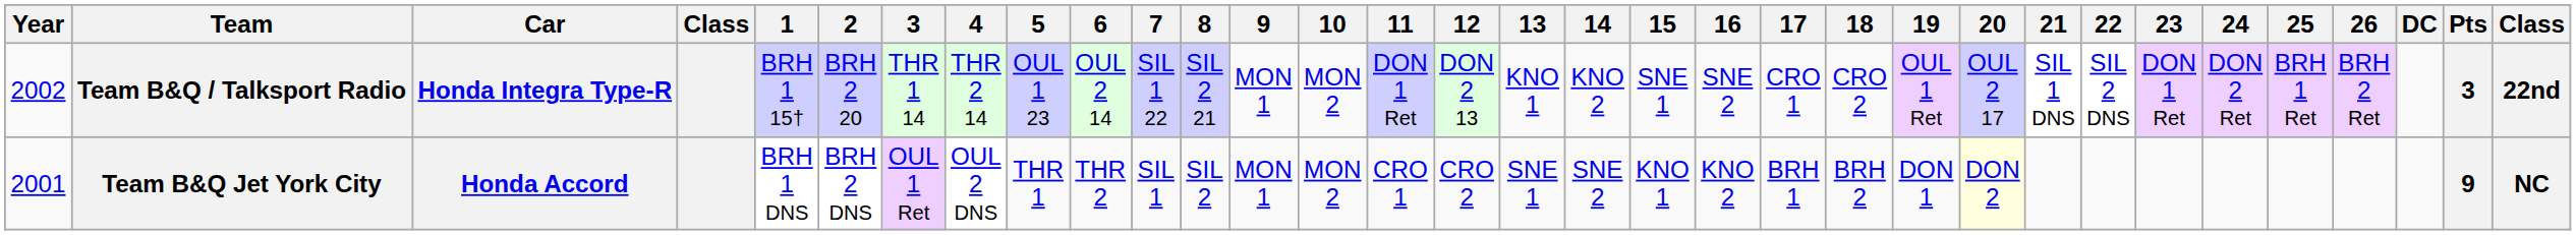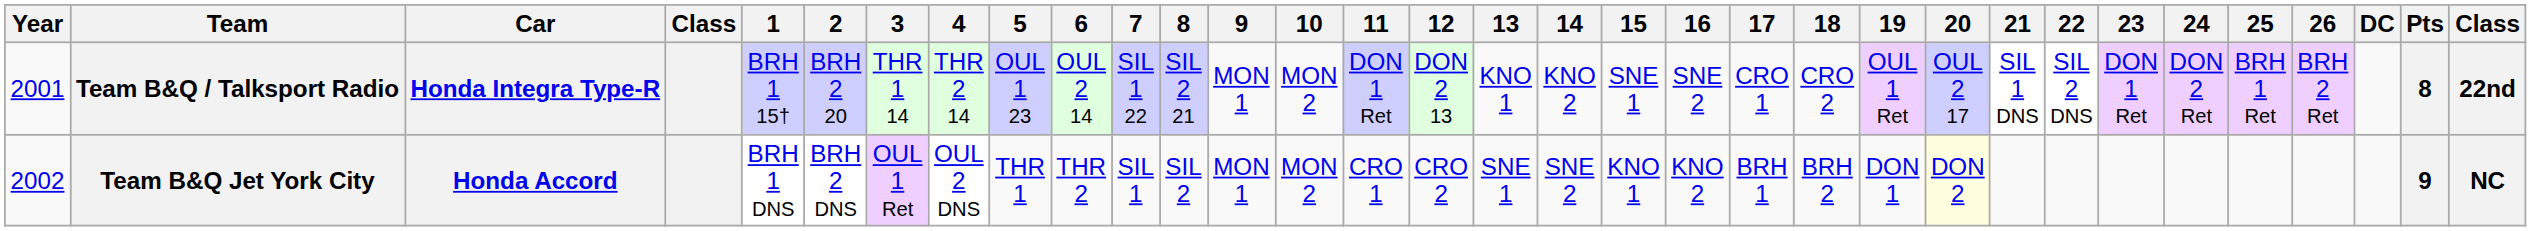 <table class="wikitable" style="text-align:center; font-size:85%">
 <tr>
 <th>Year</th>
 <th>Team</th>
 <th>Car</th>
 <th>Class</th>
 <th>1</th>
 <th>2</th>
 <th>3</th>
 <th>4</th>
 <th>5</th>
 <th>6</th>
 <th>7</th>
 <th>8</th>
 <th>9</th>
 <th>10</th>
 <th>11</th>
 <th>12</th>
 <th>13</th>
 <th>14</th>
 <th>15</th>
 <th>16</th>
 <th>17</th>
 <th>18</th>
 <th>19</th>
 <th>20</th>
 <th>21</th>
 <th>22</th>
 <th>23</th>
 <th>24</th>
 <th>25</th>
 <th>26</th>
 <th>DC</th>
 <th>Pts</th>
 <th>Class</th>
 </tr>
 <tr>
-<td><a href='#'>2002</a></td>
+<td><a href='#'>2001</a></td>
 <th nowrap>Team B&Q / Talksport Radio</th>
 <th nowrap><a href='#'>Honda Integra Type-R</a></th>
 <th><span></span></th>
 <td style="background:#CFCFFF;"><a href='#'>BRH<br>1</a><br><small>15†</small></td>
 <td style="background:#CFCFFF;"><a href='#'>BRH<br>2</a><br><small>20</small></td>
 <td style="background:#DFFFDF;"><a href='#'>THR<br>1</a><br><small>14</small></td>
 <td style="background:#DFFFDF;"><a href='#'>THR<br>2</a><br><small>14</small></td>
 <td style="background:#CFCFFF;"><a href='#'>OUL<br>1</a><br><small>23</small></td>
 <td style="background:#DFFFDF;"><a href='#'>OUL<br>2</a><br><small>14</small></td>
 <td style="background:#CFCFFF;"><a href='#'>SIL<br>1</a><br><small>22</small></td>
 <td style="background:#CFCFFF;"><a href='#'>SIL<br>2</a><br><small>21</small></td>
 <td><a href='#'>MON<br>1</a></td>
 <td><a href='#'>MON<br>2</a></td>
 <td style="background:#CFCFFF;"><a href='#'>DON<br>1</a><br><small>Ret</small></td>
 <td style="background:#DFFFDF;"><a href='#'>DON<br>2</a><br><small>13</small></td>
 <td><a href='#'>KNO<br>1</a></td>
 <td><a href='#'>KNO<br>2</a></td>
 <td><a href='#'>SNE<br>1</a></td>
 <td><a href='#'>SNE<br>2</a></td>
 <td><a href='#'>CRO<br>1</a></td>
 <td><a href='#'>CRO<br>2</a></td>
 <td style="background:#EFCFFF;"><a href='#'>OUL<br>1</a><br><small>Ret</small></td>
 <td style="background:#CFCFFF;"><a href='#'>OUL<br>2</a><br><small>17</small></td>
 <td style="background:#FFFFFF;"><a href='#'>SIL<br>1</a><br><small>DNS</small></td>
 <td style="background:#FFFFFF;"><a href='#'>SIL<br>2</a><br><small>DNS</small></td>
 <td style="background:#EFCFFF;"><a href='#'>DON<br>1</a><br><small>Ret</small></td>
 <td style="background:#EFCFFF;"><a href='#'>DON<br>2</a><br><small>Ret</small></td>
 <td style="background:#EFCFFF;"><a href='#'>BRH<br>1</a><br><small>Ret</small></td>
 <td style="background:#EFCFFF;"><a href='#'>BRH<br>2</a><br><small>Ret</small></td>
 <td></td>
-<th>3</th>
+<th>8</th>
 <th>22nd</th>
 </tr>
 <tr>
-<td><a href='#'>2001</a></td>
+<td><a href='#'>2002</a></td>
 <th nowrap>Team B&Q Jet York City</th>
 <th nowrap><a href='#'>Honda Accord</a></th>
 <th><span></span></th>
 <td style="background:#FFFFFF;"><a href='#'>BRH<br>1</a><br><small>DNS</small></td>
 <td style="background:#FFFFFF;"><a href='#'>BRH<br>2</a><br><small>DNS</small></td>
 <td style="background:#EFCFFF;"><a href='#'>OUL<br>1</a><br><small>Ret</small></td>
 <td style="background:#FFFFFF;"><a href='#'>OUL<br>2</a><br><small>DNS</small></td>
 <td><a href='#'>THR<br>1</a></td>
 <td><a href='#'>THR<br>2</a></td>
 <td><a href='#'>SIL<br>1</a></td>
 <td><a href='#'>SIL<br>2</a></td>
 <td><a href='#'>MON<br>1</a></td>
 <td><a href='#'>MON<br>2</a></td>
 <td><a href='#'>CRO<br>1</a></td>
 <td><a href='#'>CRO<br>2</a></td>
 <td><a href='#'>SNE<br>1</a></td>
 <td><a href='#'>SNE<br>2</a></td>
 <td><a href='#'>KNO<br>1</a></td>
 <td><a href='#'>KNO<br>2</a></td>
 <td><a href='#'>BRH<br>1</a></td>
 <td><a href='#'>BRH<br>2</a></td>
 <td><a href='#'>DON<br>1</a></td>
 <td style="background: lightyellow;"><a href='#'>DON<br>2</a></td>
 <td></td>
 <td></td>
 <td></td>
 <td></td>
 <td></td>
 <td></td>
 <td></td>
 <th>9</th>
 <th>NC</th>
 </tr>
 </table>
